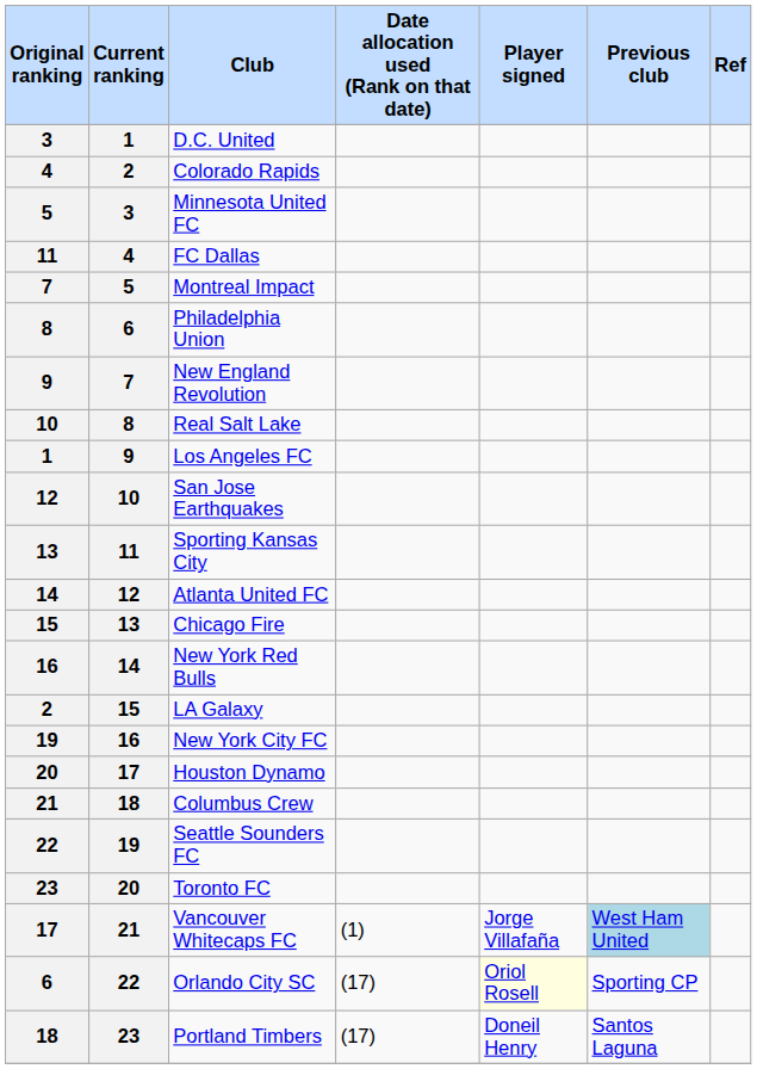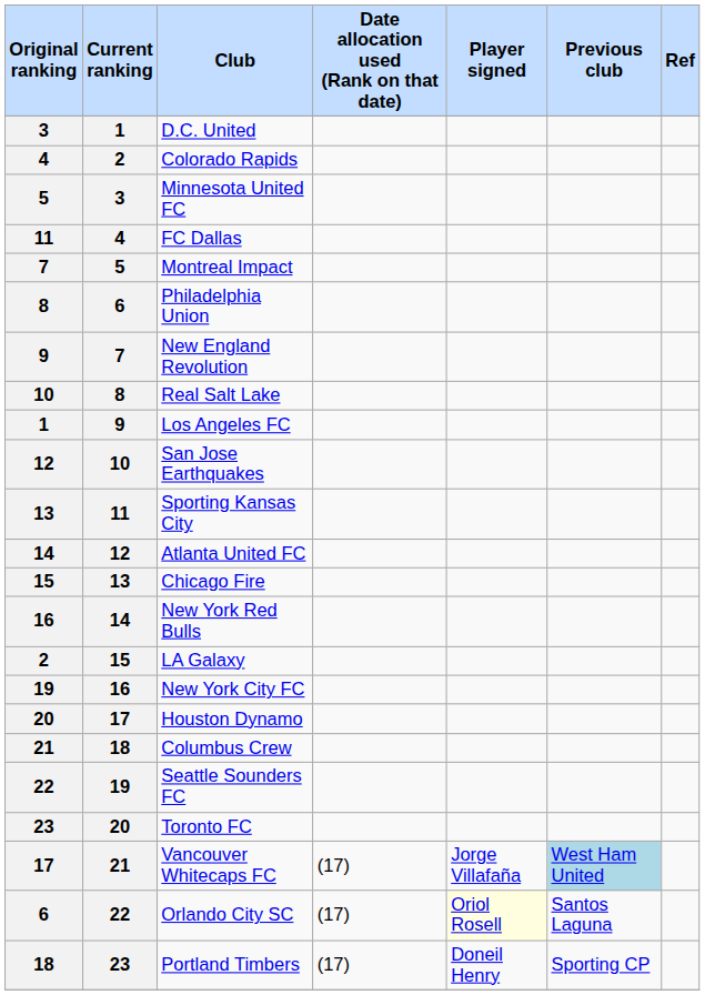 <table class="wikitable sortable" style="text-align:left; font-size:100%;">
 <tr>
 <th style="background:#c2ddff;">Original <br> ranking</th>
 <th style="background:#c2ddff;">Current <br> ranking</th>
 <th style="background:#c2ddff;">Club</th>
 <th style="background:#c2ddff;">Date allocation used<br> (Rank on that date)</th>
 <th style="background:#c2ddff;">Player signed</th>
 <th style="background:#c2ddff;">Previous club</th>
 <th style="background:#c2ddff;">Ref</th>
 </tr>
 <tr>
 </tr>
 <tr>
 <th>3</th>
 <th>1</th>
 <td><a href='#'>D.C. United</a></td>
 <td></td>
 <td></td>
 <td></td>
 <td></td>
 </tr>
 <tr>
 <th>4</th>
 <th>2</th>
 <td><a href='#'>Colorado Rapids</a></td>
 <td></td>
 <td></td>
 <td></td>
 <td></td>
 </tr>
 <tr>
 <th>5</th>
 <th>3</th>
 <td><a href='#'>Minnesota United FC</a></td>
 <td></td>
 <td></td>
 <td></td>
 <td></td>
 </tr>
 <tr>
 <th>11</th>
 <th>4</th>
 <td><a href='#'>FC Dallas</a></td>
 <td></td>
 <td></td>
 <td></td>
 <td></td>
 </tr>
 <tr>
 <th>7</th>
 <th>5</th>
 <td><a href='#'>Montreal Impact</a></td>
 <td></td>
 <td></td>
 <td></td>
 <td></td>
 </tr>
 <tr>
 <th>8</th>
 <th>6</th>
 <td><a href='#'>Philadelphia Union</a></td>
 <td></td>
 <td></td>
 <td></td>
 <td></td>
 </tr>
 <tr>
 <th>9</th>
 <th>7</th>
 <td><a href='#'>New England Revolution</a></td>
 <td></td>
 <td></td>
 <td></td>
 <td></td>
 </tr>
 <tr>
 <th>10</th>
 <th>8</th>
 <td><a href='#'>Real Salt Lake</a></td>
 <td></td>
 <td></td>
 <td></td>
 <td></td>
 </tr>
 <tr>
 <th>1</th>
 <th>9</th>
 <td><a href='#'>Los Angeles FC</a></td>
 <td></td>
 <td></td>
 <td></td>
 <td></td>
 </tr>
 <tr>
 <th>12</th>
 <th>10</th>
 <td><a href='#'>San Jose Earthquakes</a></td>
 <td></td>
 <td></td>
 <td></td>
 <td></td>
 </tr>
 <tr>
 <th>13</th>
 <th>11</th>
 <td><a href='#'>Sporting Kansas City</a></td>
 <td></td>
 <td></td>
 <td></td>
 <td></td>
 </tr>
 <tr>
 <th>14</th>
 <th>12</th>
 <td><a href='#'>Atlanta United FC</a></td>
 <td></td>
 <td></td>
 <td></td>
 <td></td>
 </tr>
 <tr>
 <th>15</th>
 <th>13</th>
 <td><a href='#'>Chicago Fire</a></td>
 <td></td>
 <td></td>
 <td></td>
 <td></td>
 </tr>
 <tr>
 <th>16</th>
 <th>14</th>
 <td><a href='#'>New York Red Bulls</a></td>
 <td></td>
 <td></td>
 <td></td>
 <td></td>
 </tr>
 <tr>
 <th>2</th>
 <th>15</th>
 <td><a href='#'>LA Galaxy</a></td>
 <td></td>
 <td></td>
 <td></td>
 <td></td>
 </tr>
 <tr>
 <th>19</th>
 <th>16</th>
 <td><a href='#'>New York City FC</a></td>
 <td></td>
 <td></td>
 <td></td>
 <td></td>
 </tr>
 <tr>
 <th>20</th>
 <th>17</th>
 <td><a href='#'>Houston Dynamo</a></td>
 <td></td>
 <td></td>
 <td></td>
 <td></td>
 </tr>
 <tr>
 <th>21</th>
 <th>18</th>
 <td><a href='#'>Columbus Crew</a></td>
 <td></td>
 <td></td>
 <td></td>
 <td></td>
 </tr>
 <tr>
 <th>22</th>
 <th>19</th>
 <td><a href='#'>Seattle Sounders FC</a></td>
 <td></td>
 <td></td>
 <td></td>
 <td></td>
 </tr>
 <tr>
 <th>23</th>
 <th>20</th>
 <td><a href='#'>Toronto FC</a></td>
 <td></td>
 <td></td>
 <td></td>
 <td></td>
 </tr>
 <tr>
 <th>17</th>
 <th>21</th>
 <td><a href='#'>Vancouver Whitecaps FC</a></td>
-<td> (1)</td>
+<td> (17)</td>
 <td> <a href='#'>Jorge Villafaña</a></td>
 <td style="background: lightblue;"> <a href='#'>West Ham United</a></td>
 <td></td>
 </tr>
 <tr>
 <th>6</th>
 <th>22</th>
 <td><a href='#'>Orlando City SC</a></td>
 <td> (17)</td>
 <td style="background: lightyellow;"> <a href='#'>Oriol Rosell</a></td>
-<td> <a href='#'>Sporting CP</a></td>
+<td> <a href='#'>Santos Laguna</a></td>
 <td></td>
 </tr>
 <tr>
 <th>18</th>
 <th>23</th>
 <td><a href='#'>Portland Timbers</a></td>
 <td> (17)</td>
 <td> <a href='#'>Doneil Henry</a></td>
-<td> <a href='#'>Santos Laguna</a></td>
+<td> <a href='#'>Sporting CP</a></td>
 <td></td>
 </tr>
 <tr>
 </tr>
 </table>
